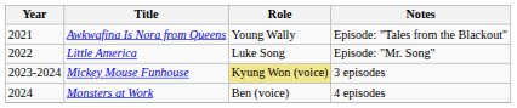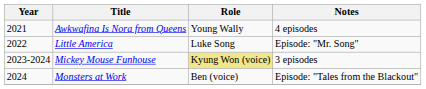 <table class="wikitable sortable">
 <tr>
 <th scope="col">Year</th>
 <th scope="col">Title</th>
 <th scope="col">Role</th>
 <th class="unsortable" scope="col">Notes</th>
 </tr>
 <tr>
 <td>2021</td>
 <td><em><a href='#'>Awkwafina Is Nora from Queens</a></em></td>
 <td>Young Wally</td>
-<td>Episode: "Tales from the Blackout"</td>
+<td>4 episodes</td>
 </tr>
 <tr>
 <td>2022</td>
 <td><em><a href='#'>Little America</a></em></td>
 <td>Luke Song</td>
 <td>Episode: "Mr. Song"</td>
 </tr>
 <tr>
 <td>2023-2024</td>
 <td><em><a href='#'>Mickey Mouse Funhouse</a></em></td>
 <td style="background: khaki;">Kyung Won (voice)</td>
 <td>3 episodes</td>
 </tr>
 <tr>
 <td>2024</td>
 <td><em><a href='#'>Monsters at Work</a></em></td>
 <td>Ben (voice)</td>
-<td>4 episodes</td>
+<td>Episode: "Tales from the Blackout"</td>
 </tr>
 <tr>
 </tr>
 </table>
